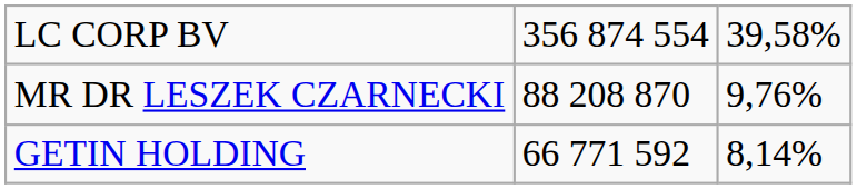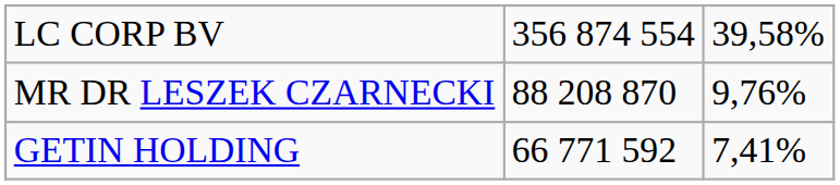 <table class="wikitable">
 <tr>
 <td>LC CORP BV</td>
 <td>356 874 554</td>
 <td>39,58%</td>
 </tr>
 <tr>
 <td>MR DR <a href='#'>LESZEK CZARNECKI</a></td>
 <td>88 208 870</td>
 <td>9,76%</td>
 </tr>
 <tr>
 <td><a href='#'>GETIN HOLDING</a></td>
 <td>66 771 592</td>
-<td>8,14%</td>
+<td>7,41%</td>
 </tr>
 </table>
